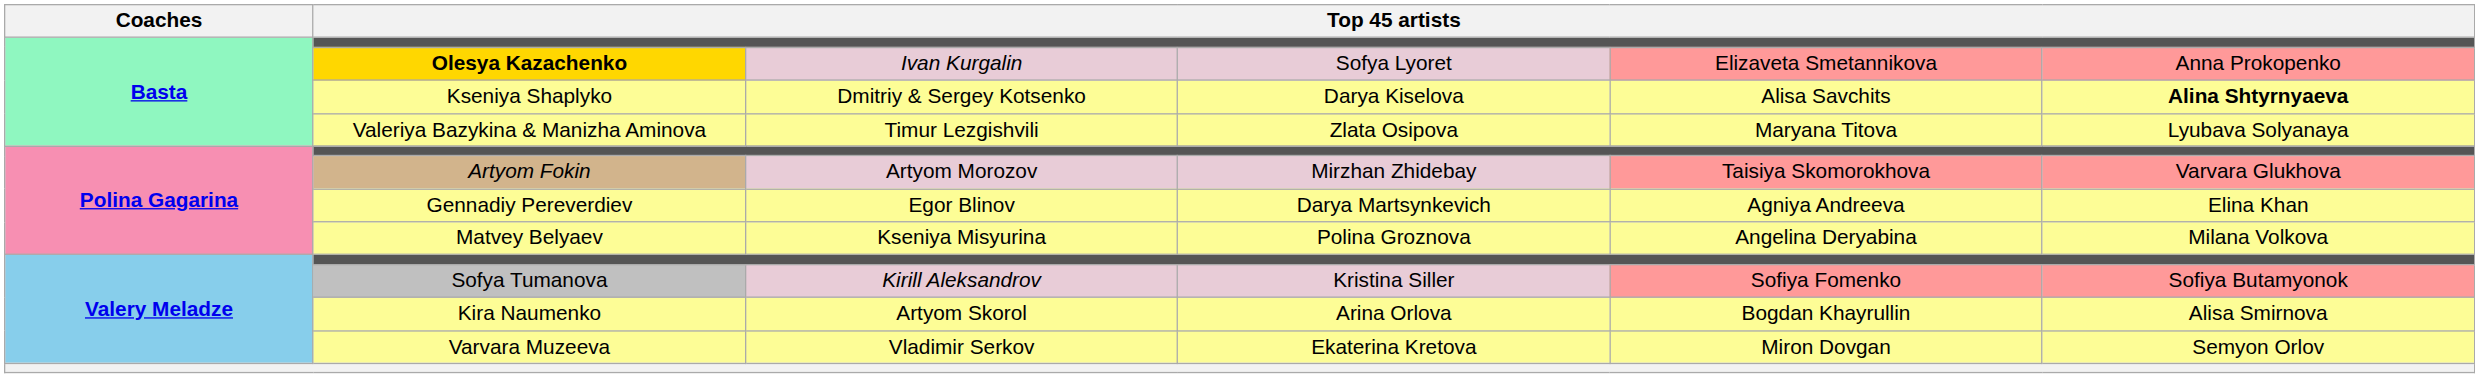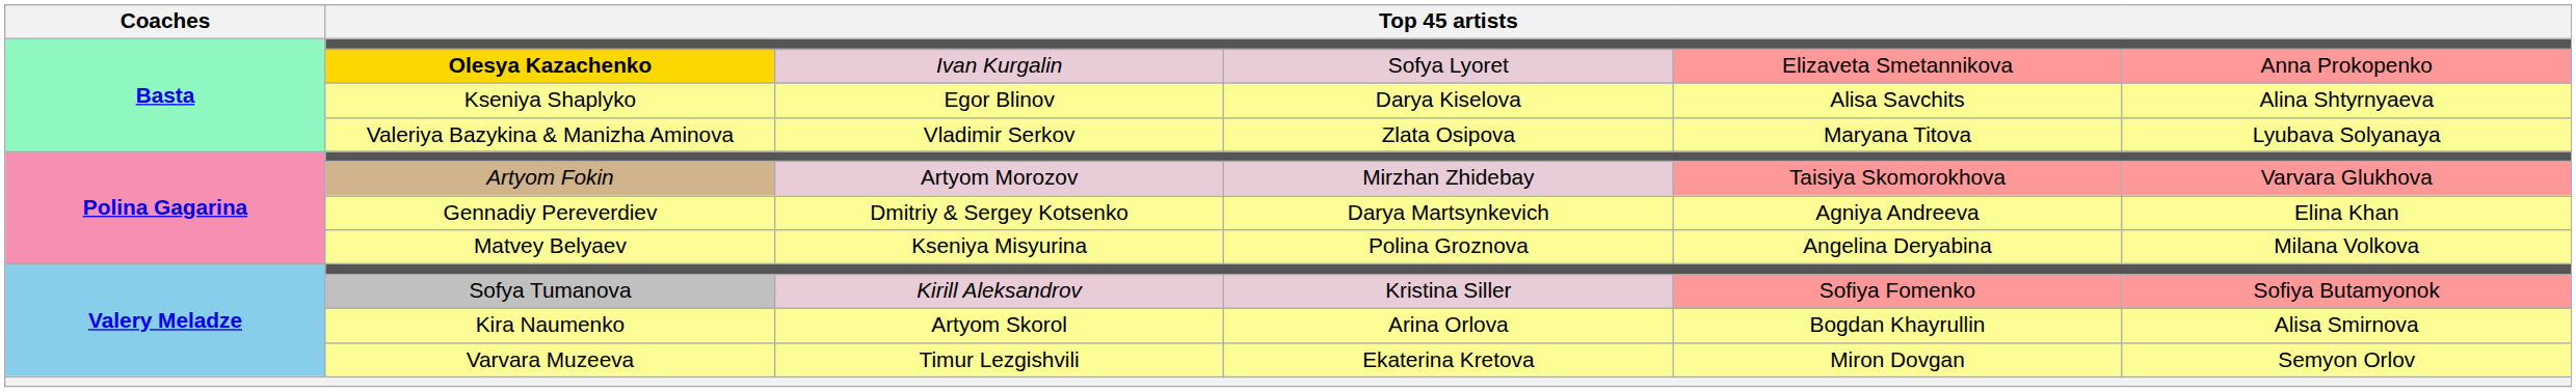 <table class="wikitable" style="text-align:center; width:120%;">
 <tr>
 <th scope="col" width="10%">Coaches</th>
 <th scope="col" width="90%" colspan=5>Top 45 artists</th>
 </tr>
 <tr>
 <th rowspan=4 style="background:#8ff7c0;"><a href='#'>Basta</a></th>
 <td colspan=6 style="background:#555555;"></td>
 </tr>
 <tr>
 <td width="14%" style="background:gold;"><strong>Olesya Kazachenko</strong></td>
 <td width="14%" style="background:#E8CCD7;"><em>Ivan Kurgalin</em></td>
 <td width="14%" style="background:#E8CCD7;">Sofya Lyoret</td>
 <td width="14%" style="background:#FF9999;">Elizaveta Smetannikova</td>
 <td width="14%" style="background:#FF9999;">Anna Prokopenko</td>
 </tr>
 <tr>
 <td style="background:#FDFD96;">Kseniya Shaplyko</td>
-<td style="background:#FDFD96;">Dmitriy & Sergey Kotsenko</td>
+<td style="background:#FDFD96;">Egor Blinov</td>
 <td style="background:#FDFD96;">Darya Kiselova</td>
 <td style="background:#FDFD96;">Alisa Savchits</td>
-<td style="background:#FDFD96;"><strong>Alina Shtyrnyaeva</strong></td>
+<td style="background:#FDFD96;">Alina Shtyrnyaeva</td>
 </tr>
 <tr>
 <td style="background:#FDFD96;">Valeriya Bazykina & Manizha Aminova</td>
-<td style="background:#FDFD96;">Timur Lezgishvili</td>
+<td style="background:#FDFD96;">Vladimir Serkov</td>
 <td style="background:#FDFD96;">Zlata Osipova</td>
 <td style="background:#FDFD96;">Maryana Titova</td>
 <td style="background:#FDFD96;">Lyubava Solyanaya</td>
 </tr>
 <tr>
 <th rowspan=4 style="background:#f78fb2;"><a href='#'>Polina Gagarina</a></th>
 <td colspan=6 style="background:#555555;"></td>
 </tr>
 <tr>
 <td style="background:tan;"><em>Artyom Fokin</em></td>
 <td style="background:#E8CCD7;">Artyom Morozov</td>
 <td style="background:#E8CCD7;">Mirzhan Zhidebay</td>
 <td style="background:#FF9999;">Taisiya Skomorokhova</td>
 <td style="background:#FF9999;">Varvara Glukhova</td>
 </tr>
 <tr>
 <td style="background:#FDFD96;">Gennadiy Pereverdiev</td>
-<td style="background:#FDFD96;">Egor Blinov</td>
+<td style="background:#FDFD96;">Dmitriy & Sergey Kotsenko</td>
 <td style="background:#FDFD96;">Darya Martsynkevich</td>
 <td style="background:#FDFD96;">Agniya Andreeva</td>
 <td style="background:#FDFD96;">Elina Khan</td>
 </tr>
 <tr>
 <td style="background:#FDFD96;">Matvey Belyaev</td>
 <td style="background:#FDFD96;">Kseniya Misyurina</td>
 <td style="background:#FDFD96;">Polina Groznova</td>
 <td style="background:#FDFD96;">Angelina Deryabina</td>
 <td style="background:#FDFD96;">Milana Volkova</td>
 </tr>
 <tr>
 <th rowspan=4 style="background:#87ceeb;"><a href='#'>Valery Meladze</a></th>
 <td colspan=6 style="background:#555555;"></td>
 </tr>
 <tr>
 <td style="background:silver;">Sofya Tumanova</td>
 <td style="background:#E8CCD7;"><em>Kirill Aleksandrov</em></td>
 <td style="background:#E8CCD7;">Kristina Siller</td>
 <td style="background:#FF9999;">Sofiya Fomenko</td>
 <td style="background:#FF9999;">Sofiya Butamyonok</td>
 </tr>
 <tr>
 <td style="background:#FDFD96;">Kira Naumenko</td>
 <td style="background:#FDFD96;">Artyom Skorol</td>
 <td style="background:#FDFD96;">Arina Orlova</td>
 <td style="background:#FDFD96;">Bogdan Khayrullin</td>
 <td style="background:#FDFD96;">Alisa Smirnova</td>
 </tr>
 <tr>
 <td style="background:#FDFD96;">Varvara Muzeeva</td>
-<td style="background:#FDFD96;">Vladimir Serkov</td>
+<td style="background:#FDFD96;">Timur Lezgishvili</td>
 <td style="background:#FDFD96;">Ekaterina Kretova</td>
 <td style="background:#FDFD96;">Miron Dovgan</td>
 <td style="background:#FDFD96;">Semyon Orlov</td>
 </tr>
 <tr>
 <th style="font-size:90%; line-height:12px;" colspan="6"></th>
 </tr>
 </table>
